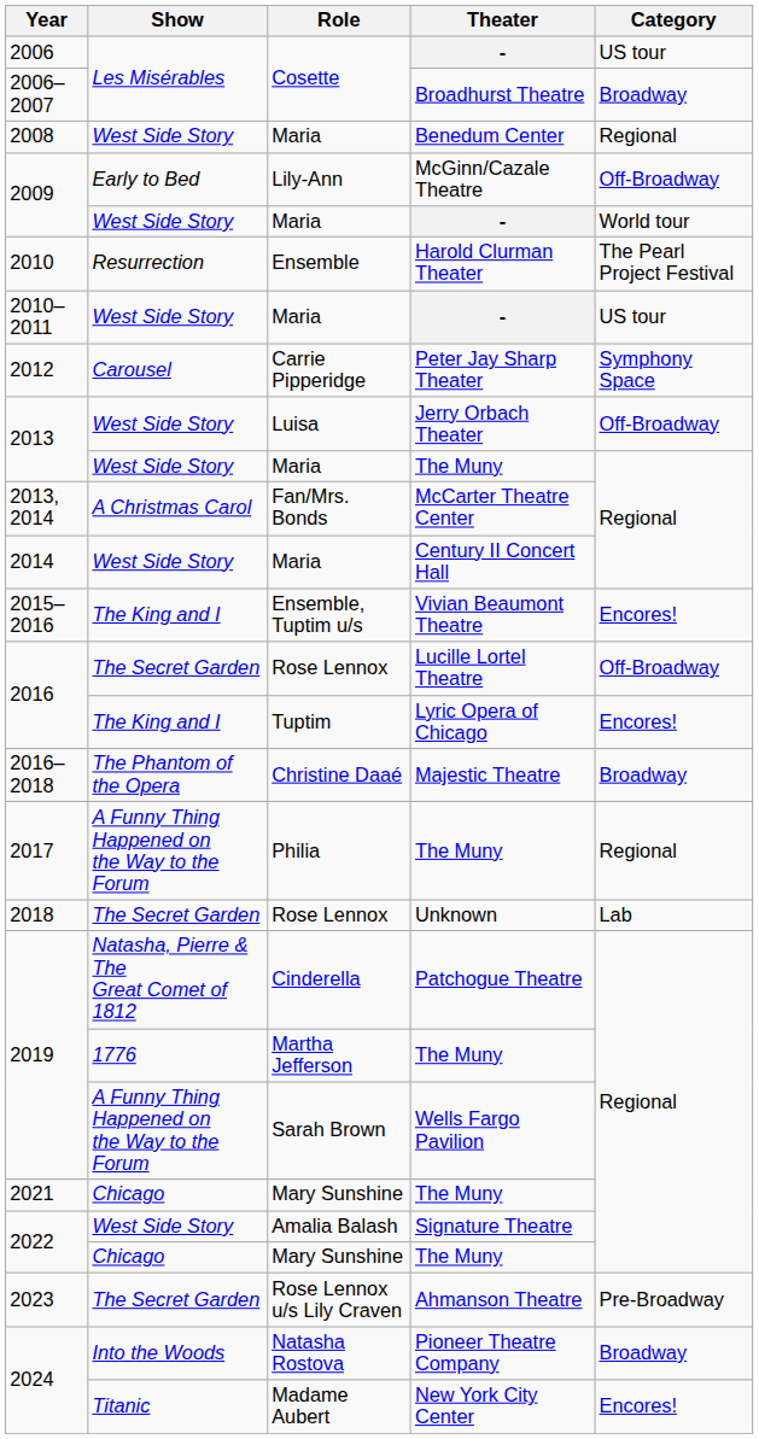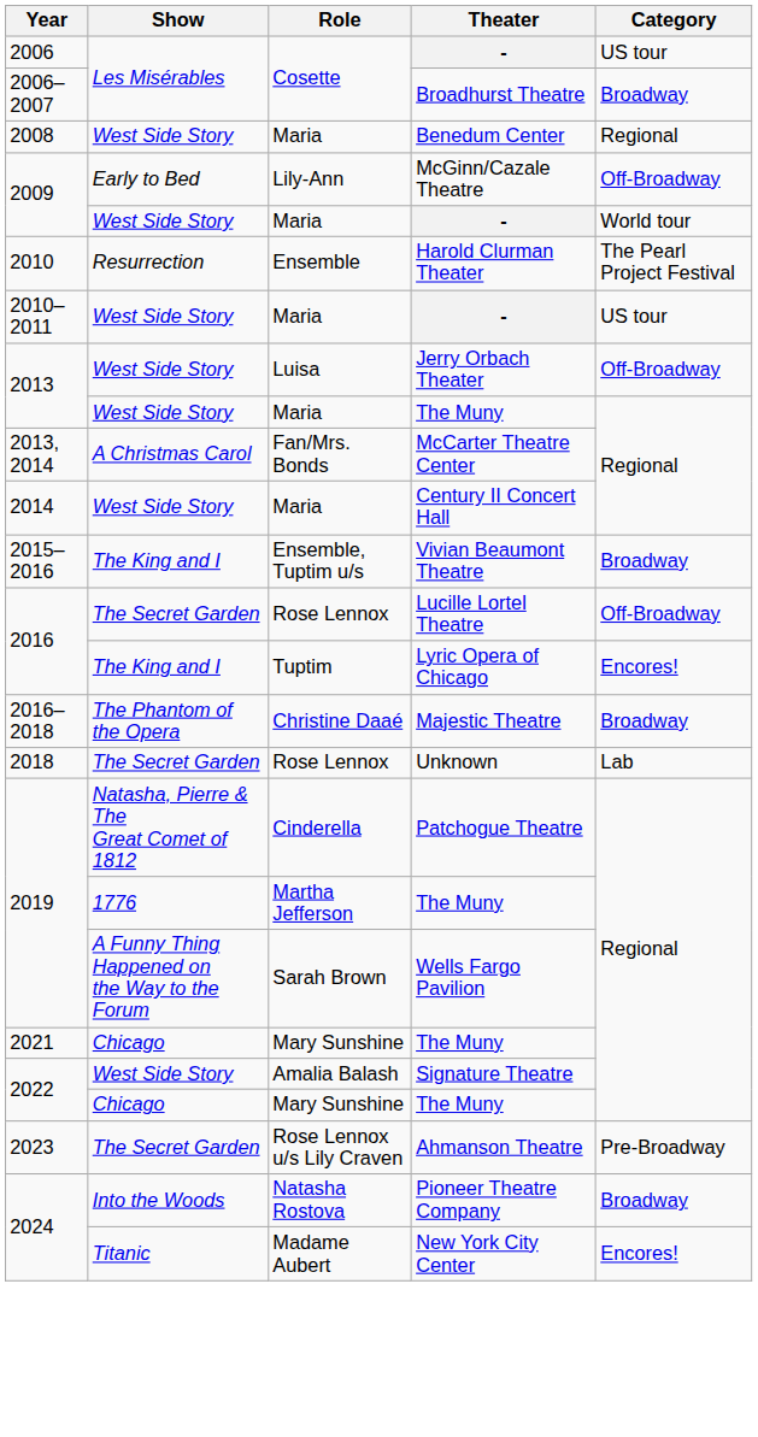 <table class="wikitable">
 <tr>
 <th>Year</th>
 <th>Show</th>
 <th>Role</th>
 <th>Theater</th>
 <th>Category</th>
 </tr>
 <tr>
 <td>2006</td>
 <td rowspan=2><em><a href='#'>Les Misérables</a></em></td>
 <td rowspan=2><a href='#'>Cosette</a></td>
 <th>-</th>
 <td>US tour</td>
 </tr>
 <tr>
 <td>2006–2007</td>
 <td><a href='#'>Broadhurst Theatre</a></td>
 <td><a href='#'>Broadway</a></td>
 </tr>
 <tr>
 <td>2008</td>
 <td><em><a href='#'>West Side Story</a></em></td>
 <td>Maria</td>
 <td><a href='#'>Benedum Center</a></td>
 <td>Regional</td>
 </tr>
 <tr>
 <td rowspan="2">2009</td>
 <td><em>Early to Bed</em></td>
 <td>Lily-Ann</td>
 <td>McGinn/Cazale Theatre</td>
 <td><a href='#'>Off-Broadway</a></td>
 </tr>
 <tr>
 <td><em><a href='#'>West Side Story</a></em></td>
 <td>Maria</td>
 <th>-</th>
 <td>World tour</td>
 </tr>
 <tr>
 <td>2010</td>
 <td><em>Resurrection</em></td>
 <td>Ensemble</td>
 <td><a href='#'>Harold Clurman Theater</a></td>
 <td>The Pearl Project Festival</td>
 </tr>
 <tr>
 <td>2010–2011</td>
 <td><em><a href='#'>West Side Story</a></em></td>
 <td>Maria</td>
 <th>-</th>
 <td>US tour</td>
 </tr>
 <tr>
-<td>2012</td>
-<td><a href='#'><em>Carousel</em></a></td>
-<td>Carrie Pipperidge</td>
-<td><a href='#'>Peter Jay Sharp Theater</a></td>
-<td><a href='#'>Symphony Space</a></td>
-</tr>
-<tr>
 <td rowspan="2">2013</td>
 <td><em><a href='#'>West Side Story</a></em></td>
 <td>Luisa</td>
 <td><a href='#'>Jerry Orbach Theater</a></td>
 <td><a href='#'>Off-Broadway</a></td>
 </tr>
 <tr>
 <td><em><a href='#'>West Side Story</a></em></td>
 <td>Maria</td>
 <td><a href='#'>The Muny</a></td>
 <td rowspan=3>Regional</td>
 </tr>
 <tr>
 <td>2013, 2014</td>
 <td><em><a href='#'>A Christmas Carol</a></em></td>
 <td>Fan/Mrs. Bonds</td>
 <td><a href='#'>McCarter Theatre Center</a></td>
 </tr>
 <tr>
 <td>2014</td>
 <td><em><a href='#'>West Side Story</a></em></td>
 <td>Maria</td>
 <td><a href='#'>Century II Concert Hall</a></td>
 </tr>
 <tr>
 <td>2015–2016</td>
 <td><em><a href='#'>The King and I</a></em></td>
 <td>Ensemble, Tuptim u/s</td>
 <td><a href='#'>Vivian Beaumont Theatre</a></td>
-<td><a href='#'>Encores!</a></td>
+<td><a href='#'>Broadway</a></td>
 </tr>
 <tr>
 <td rowspan=2>2016</td>
 <td><a href='#'><em>The Secret Garden</em></a></td>
 <td>Rose Lennox</td>
 <td><a href='#'>Lucille Lortel Theatre</a></td>
 <td><a href='#'>Off-Broadway</a></td>
 </tr>
 <tr>
 <td><em><a href='#'>The King and I</a></em></td>
 <td>Tuptim</td>
 <td><a href='#'>Lyric Opera of Chicago</a></td>
 <td><a href='#'>Encores!</a></td>
 </tr>
 <tr>
 <td>2016–2018</td>
 <td><em><a href='#'>The Phantom of the Opera</a></em></td>
 <td><a href='#'>Christine Daaé</a></td>
 <td><a href='#'>Majestic Theatre</a></td>
 <td><a href='#'>Broadway</a></td>
-</tr>
-<tr>
-<td>2017</td>
-<td><em><a href='#'>A Funny Thing Happened on <br>the Way to the Forum</a></em></td>
-<td>Philia</td>
-<td><a href='#'>The Muny</a></td>
-<td>Regional</td>
 </tr>
 <tr>
 <td>2018</td>
 <td><a href='#'><em>The Secret Garden</em></a></td>
 <td>Rose Lennox</td>
 <td>Unknown</td>
 <td>Lab</td>
 </tr>
 <tr>
 <td rowspan="3">2019</td>
 <td><em><a href='#'>Natasha, Pierre & The <br>Great Comet of 1812</a></em></td>
 <td><a href='#'>Cinderella</a></td>
 <td><a href='#'>Patchogue Theatre</a></td>
 <td rowspan=6>Regional</td>
 </tr>
 <tr>
 <td><em><a href='#'>1776</a></em></td>
 <td><a href='#'>Martha Jefferson</a></td>
 <td><a href='#'>The Muny</a></td>
 </tr>
 <tr>
 <td><em><a href='#'>A Funny Thing Happened on <br>the Way to the Forum</a></em></td>
 <td>Sarah Brown</td>
 <td><a href='#'>Wells Fargo Pavilion</a></td>
 </tr>
 <tr>
 <td>2021</td>
 <td><em><a href='#'>Chicago</a></em></td>
 <td>Mary Sunshine</td>
 <td><a href='#'>The Muny</a></td>
 </tr>
 <tr>
 <td rowspan=2>2022</td>
 <td><em><a href='#'>West Side Story</a></em></td>
 <td>Amalia Balash</td>
 <td><a href='#'>Signature Theatre</a></td>
 </tr>
 <tr>
 <td><em><a href='#'>Chicago</a></em></td>
 <td>Mary Sunshine</td>
 <td><a href='#'>The Muny</a></td>
 </tr>
 <tr>
 <td>2023</td>
 <td><a href='#'><em>The Secret Garden</em></a></td>
 <td>Rose Lennox<br>u/s Lily Craven</td>
 <td><a href='#'>Ahmanson Theatre</a></td>
 <td>Pre-Broadway</td>
 </tr>
 <tr>
 <td rowspan=2>2024</td>
 <td><em><a href='#'>Into the Woods</a></em></td>
 <td><a href='#'>Natasha Rostova</a></td>
 <td><a href='#'>Pioneer Theatre Company</a></td>
 <td><a href='#'>Broadway</a></td>
 </tr>
 <tr>
 <td><a href='#'><em>Titanic</em></a></td>
 <td>Madame Aubert</td>
 <td><a href='#'>New York City Center</a></td>
 <td><a href='#'>Encores!</a></td>
 </tr>
 </table>
